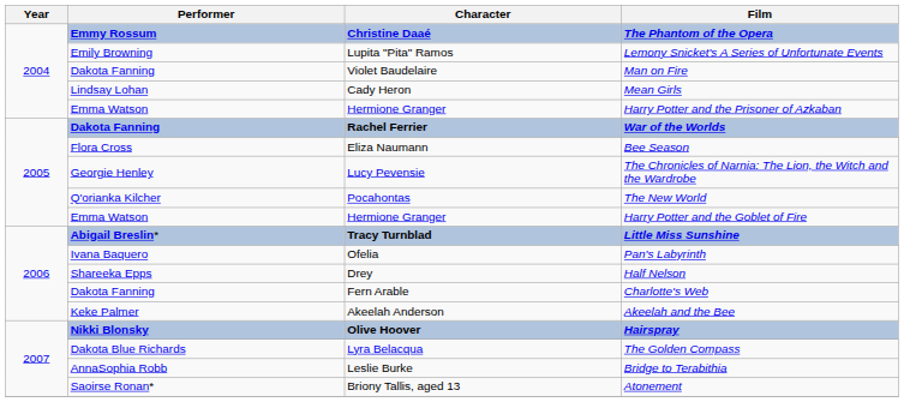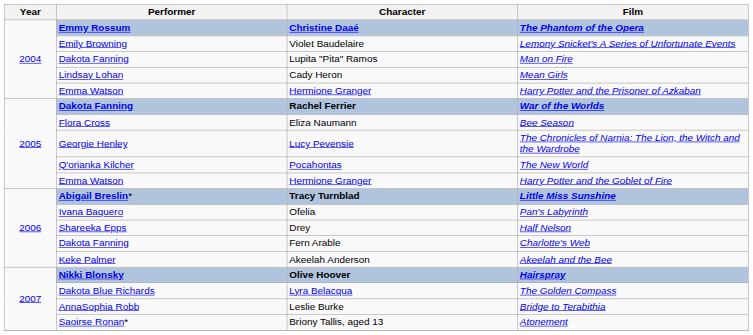 <table class="wikitable" width="95%" align="center">
 <tr>
 <th width="7%">Year</th>
 <th width="31%">Performer</th>
 <th width="31%">Character</th>
 <th width="31%">Film</th>
 </tr>
 <tr>
 <td rowspan="5" style="text-align:center;"><a href='#'>2004</a><br></td>
 <td style="background:#B0C4DE;"><strong><a href='#'>Emmy Rossum</a></strong></td>
 <td style="background:#B0C4DE;"><strong><a href='#'>Christine Daaé</a></strong></td>
 <td style="background:#B0C4DE;"><strong><em><a href='#'>The Phantom of the Opera</a></em></strong></td>
 </tr>
 <tr>
 <td><a href='#'>Emily Browning</a></td>
-<td>Lupita "Pita" Ramos</td>
+<td>Violet Baudelaire</td>
 <td><em><a href='#'>Lemony Snicket's A Series of Unfortunate Events</a></em></td>
 </tr>
 <tr>
 <td><a href='#'>Dakota Fanning</a></td>
-<td>Violet Baudelaire</td>
+<td>Lupita "Pita" Ramos</td>
 <td><em><a href='#'>Man on Fire</a></em></td>
 </tr>
 <tr>
 <td><a href='#'>Lindsay Lohan</a></td>
 <td>Cady Heron</td>
 <td><em><a href='#'>Mean Girls</a></em></td>
 </tr>
 <tr>
 <td><a href='#'>Emma Watson</a></td>
 <td><a href='#'>Hermione Granger</a></td>
 <td><em><a href='#'>Harry Potter and the Prisoner of Azkaban</a></em></td>
 </tr>
 <tr>
 <td rowspan="5" style="text-align:center;"><a href='#'>2005</a><br></td>
 <td style="background:#B0C4DE;"><strong><a href='#'>Dakota Fanning</a></strong></td>
 <td style="background:#B0C4DE;"><strong>Rachel Ferrier</strong></td>
 <td style="background:#B0C4DE;"><strong><em><a href='#'>War of the Worlds</a></em></strong></td>
 </tr>
 <tr>
 <td><a href='#'>Flora Cross</a></td>
 <td>Eliza Naumann</td>
 <td><em><a href='#'>Bee Season</a></em></td>
 </tr>
 <tr>
 <td><a href='#'>Georgie Henley</a></td>
 <td><a href='#'>Lucy Pevensie</a></td>
 <td><em><a href='#'>The Chronicles of Narnia: The Lion, the Witch and the Wardrobe</a></em></td>
 </tr>
 <tr>
 <td><a href='#'>Q'orianka Kilcher</a></td>
 <td><a href='#'>Pocahontas</a></td>
 <td><em><a href='#'>The New World</a></em></td>
 </tr>
 <tr>
 <td><a href='#'>Emma Watson</a></td>
 <td><a href='#'>Hermione Granger</a></td>
 <td><em><a href='#'>Harry Potter and the Goblet of Fire</a></em></td>
 </tr>
 <tr>
 <td rowspan="5" style="text-align:center;"><a href='#'>2006</a><br></td>
 <td style="background:#B0C4DE;"><strong><a href='#'>Abigail Breslin</a></strong>*</td>
 <td style="background:#B0C4DE;"><strong>Tracy Turnblad</strong></td>
 <td style="background:#B0C4DE;"><strong><em><a href='#'>Little Miss Sunshine</a></em></strong></td>
 </tr>
 <tr>
 <td><a href='#'>Ivana Baquero</a></td>
 <td>Ofelia</td>
 <td><em><a href='#'>Pan's Labyrinth</a></em></td>
 </tr>
 <tr>
 <td><a href='#'>Shareeka Epps</a></td>
 <td>Drey</td>
 <td><em><a href='#'>Half Nelson</a></em></td>
 </tr>
 <tr>
 <td><a href='#'>Dakota Fanning</a></td>
 <td>Fern Arable</td>
 <td><em><a href='#'>Charlotte's Web</a></em></td>
 </tr>
 <tr>
 <td><a href='#'>Keke Palmer</a></td>
 <td>Akeelah Anderson</td>
 <td><em><a href='#'>Akeelah and the Bee</a></em></td>
 </tr>
 <tr>
 <td rowspan="4" style="text-align:center;"><a href='#'>2007</a><br></td>
 <td style="background:#B0C4DE;"><strong><a href='#'>Nikki Blonsky</a></strong></td>
 <td style="background:#B0C4DE;"><strong>Olive Hoover</strong></td>
 <td style="background:#B0C4DE;"><strong><em><a href='#'>Hairspray</a></em></strong></td>
 </tr>
 <tr>
 <td><a href='#'>Dakota Blue Richards</a></td>
 <td><a href='#'>Lyra Belacqua</a></td>
 <td><em><a href='#'>The Golden Compass</a></em></td>
 </tr>
 <tr>
 <td><a href='#'>AnnaSophia Robb</a></td>
 <td>Leslie Burke</td>
 <td><em><a href='#'>Bridge to Terabithia</a></em></td>
 </tr>
 <tr>
 <td><a href='#'>Saoirse Ronan</a>*</td>
 <td>Briony Tallis, aged 13</td>
 <td><em><a href='#'>Atonement</a></em></td>
 </tr>
 <tr>
 </tr>
 </table>
